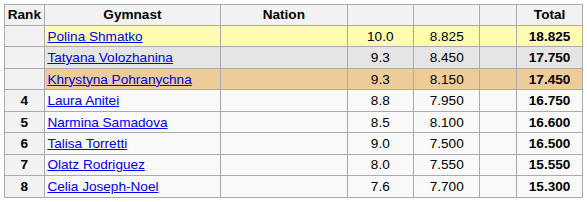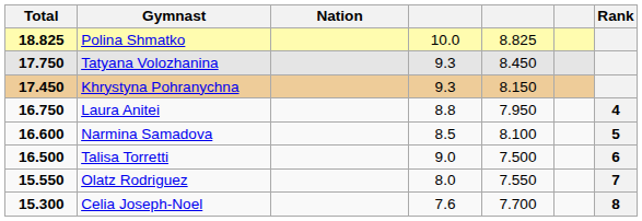 <table class="wikitable sortable" style="text-align:center; font-size:85%">
 <tr>
-<th scope="col" style="width:20px;">Rank</th>
+<th ! scope="col" style="width:60px;">Total</th>
 <th ! scope="col" style="width:170px;">Gymnast</th>
 <th ! scope="col" style="width:120px;">Nation</th>
 <th ! scope="col" style="width:60px;"></th>
 <th ! scope="col" style="width:60px;"></th>
 <th ! scope="col" style="width:30px;"></th>
-<th ! scope="col" style="width:60px;">Total</th>
+<th scope="col" style="width:20px;">Rank</th>
 </tr>
 <tr bgcolor=fffcaf>
-<th scope=row></th>
+<td><strong>18.825</strong></td>
 <td align=left><a href='#'>Polina Shmatko</a></td>
 <td style="text-align:left;"></td>
 <td>10.0</td>
 <td>8.825</td>
 <td></td>
-<td><strong>18.825</strong></td>
+<th scope=row></th>
 </tr>
 <tr bgcolor=e5e5e5>
-<th scope=row></th>
+<td><strong>17.750</strong></td>
 <td align=left><a href='#'>Tatyana Volozhanina</a></td>
 <td style="text-align:left;"></td>
 <td>9.3</td>
 <td>8.450</td>
 <td></td>
-<td><strong>17.750</strong></td>
+<th scope=row></th>
 </tr>
 <tr bgcolor=eecc99>
-<th scope=row></th>
+<td><strong>17.450</strong></td>
 <td align=left><a href='#'>Khrystyna Pohranychna</a></td>
 <td style="text-align:left;"></td>
 <td>9.3</td>
 <td>8.150</td>
 <td></td>
-<td><strong>17.450</strong></td>
+<th scope=row></th>
 </tr>
 <tr>
-<th scope=row>4</th>
+<td><strong>16.750</strong></td>
 <td align=left><a href='#'>Laura Anitei</a></td>
 <td style="text-align:left;"></td>
 <td>8.8</td>
 <td>7.950</td>
 <td></td>
-<td><strong>16.750</strong></td>
+<th scope=row>4</th>
 </tr>
 <tr>
-<th scope=row>5</th>
+<td><strong>16.600</strong></td>
 <td align=left><a href='#'>Narmina Samadova</a></td>
 <td style="text-align:left;"></td>
 <td>8.5</td>
 <td>8.100</td>
 <td></td>
-<td><strong>16.600</strong></td>
+<th scope=row>5</th>
 </tr>
 <tr>
-<th scope=row>6</th>
+<td><strong>16.500</strong></td>
 <td align=left><a href='#'>Talisa Torretti</a></td>
 <td style="text-align:left;"></td>
 <td>9.0</td>
 <td>7.500</td>
 <td></td>
-<td><strong>16.500</strong></td>
+<th scope=row>6</th>
 </tr>
 <tr>
-<th scope=row>7</th>
+<td><strong>15.550</strong></td>
 <td align=left><a href='#'>Olatz Rodriguez</a></td>
 <td style="text-align:left;"></td>
 <td>8.0</td>
 <td>7.550</td>
 <td></td>
-<td><strong>15.550</strong></td>
+<th scope=row>7</th>
 </tr>
 <tr>
-<th scope=row>8</th>
+<td><strong>15.300</strong></td>
 <td align=left><a href='#'>Celia Joseph-Noel</a></td>
 <td style="text-align:left;"></td>
 <td>7.6</td>
 <td>7.700</td>
 <td></td>
-<td><strong>15.300</strong></td>
+<th scope=row>8</th>
 </tr>
 </table>
